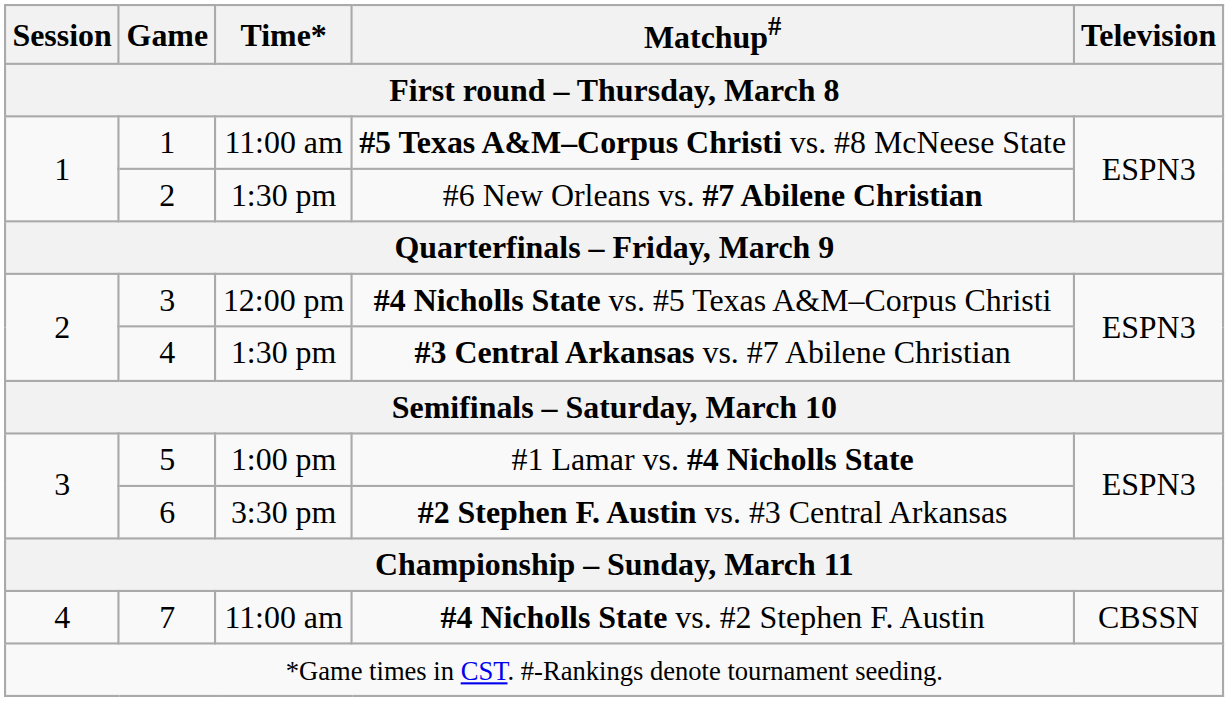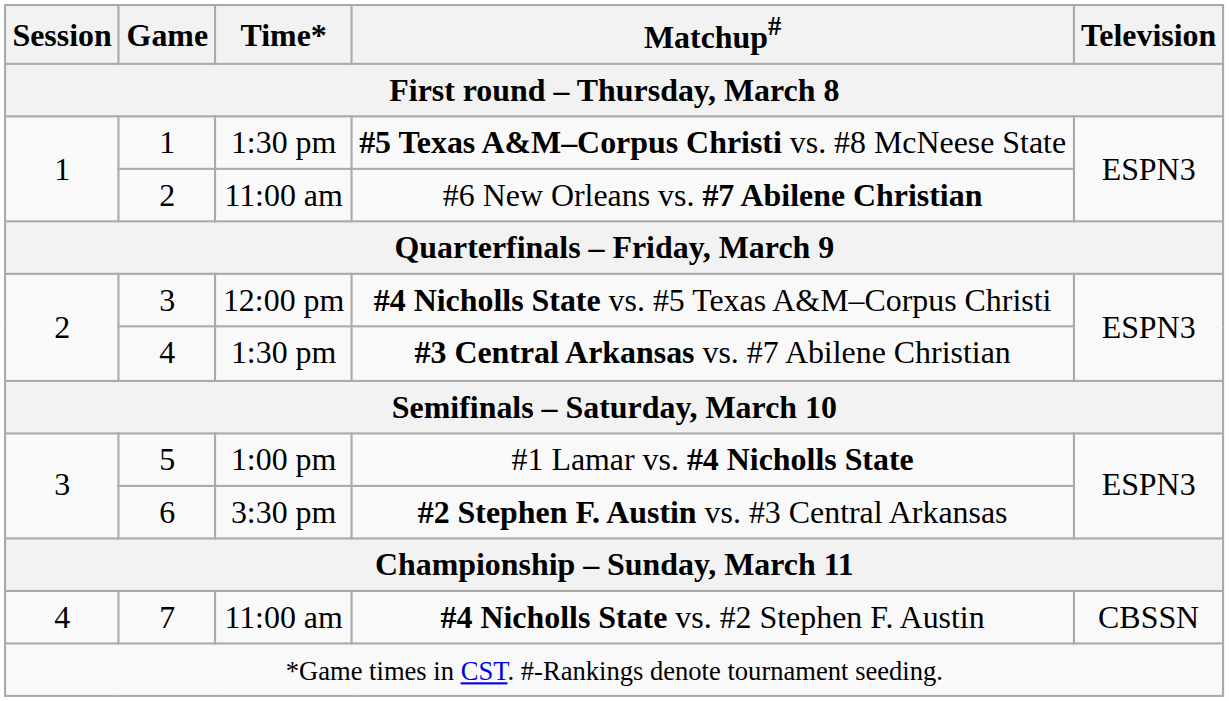 <table class="wikitable" style="font-size: 95%;text-align:center">
 <tr>
 <th>Session</th>
 <th>Game</th>
 <th>Time*</th>
 <th>Matchup<sup>#</sup></th>
 <th>Television</th>
 </tr>
 <tr>
 <th colspan=6>First round – Thursday, March 8</th>
 </tr>
 <tr>
 <td rowspan=2>1</td>
 <td>1</td>
-<td>11:00 am</td>
+<td>1:30 pm</td>
 <td><strong>#5 Texas A&M–Corpus Christi</strong> vs. #8 McNeese State</td>
 <td rowspan=2>ESPN3</td>
 </tr>
 <tr>
 <td>2</td>
-<td>1:30 pm</td>
+<td>11:00 am</td>
 <td>#6 New Orleans vs. <strong>#7 Abilene Christian</strong></td>
 </tr>
 <tr>
 <th colspan=6>Quarterfinals – Friday, March 9</th>
 </tr>
 <tr>
 <td rowspan=2>2</td>
 <td>3</td>
 <td>12:00 pm</td>
 <td><strong>#4 Nicholls State</strong> vs. #5 Texas A&M–Corpus Christi</td>
 <td rowspan=2>ESPN3</td>
 </tr>
 <tr>
 <td>4</td>
 <td>1:30 pm</td>
 <td><strong>#3 Central Arkansas</strong> vs. #7 Abilene Christian</td>
 </tr>
 <tr>
 <th colspan=7>Semifinals –  Saturday, March 10</th>
 </tr>
 <tr>
 <td rowspan=2>3</td>
 <td>5</td>
 <td>1:00 pm</td>
 <td>#1 Lamar vs. <strong>#4 Nicholls State</strong></td>
 <td rowspan=2>ESPN3</td>
 </tr>
 <tr>
 <td>6</td>
 <td>3:30 pm</td>
 <td><strong>#2 Stephen F. Austin</strong> vs. #3 Central Arkansas</td>
 </tr>
 <tr>
 <th colspan=7>Championship – Sunday, March 11</th>
 </tr>
 <tr>
 <td>4</td>
 <td>7</td>
 <td>11:00 am</td>
 <td><strong>#4 Nicholls State</strong> vs. #2 Stephen F. Austin</td>
 <td>CBSSN</td>
 </tr>
 <tr>
 <td colspan=6><small>*Game times in <a href='#'>CST</a>. #-Rankings denote tournament seeding.</small></td>
 </tr>
 </table>
